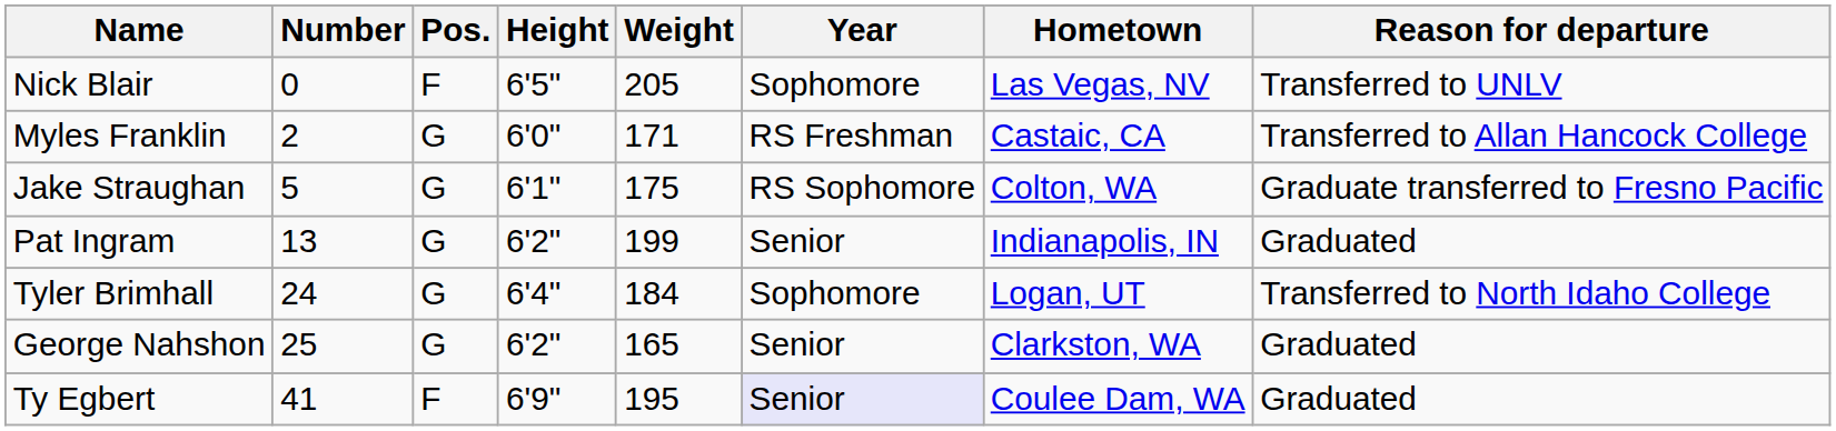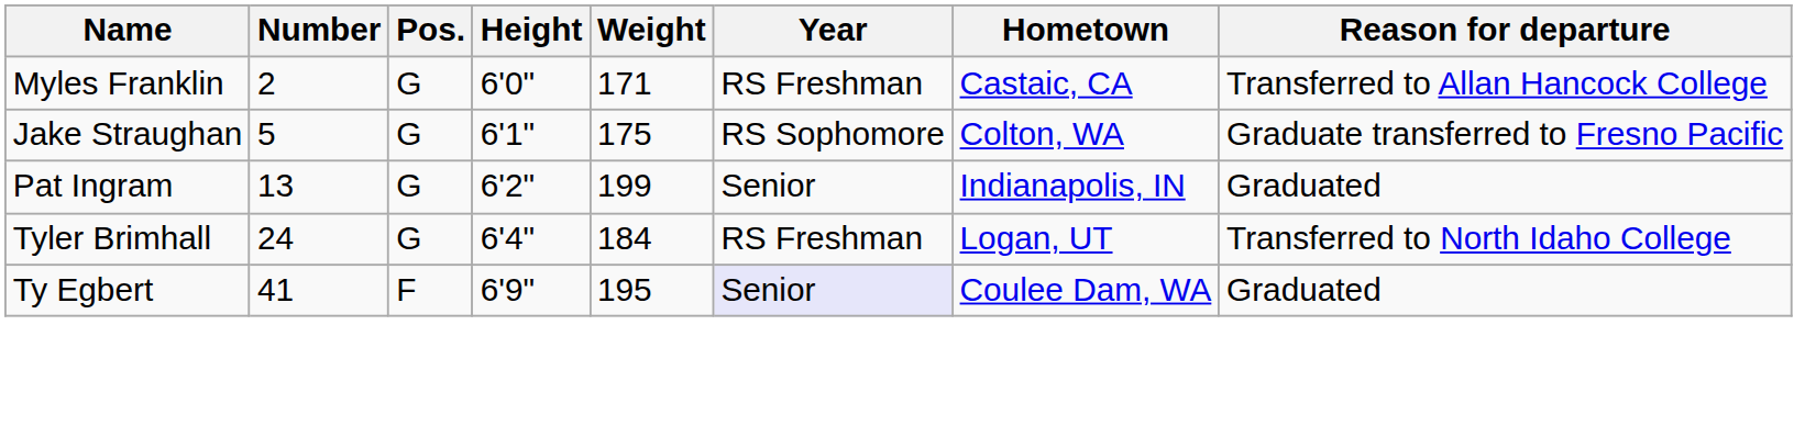 <table class="wikitable sortable" border="1">
 <tr>
 <th>Name</th>
 <th>Number</th>
 <th>Pos.</th>
 <th>Height</th>
 <th>Weight</th>
 <th>Year</th>
 <th>Hometown</th>
 <th class="unsortable">Reason for departure</th>
-</tr>
-<tr>
-<td>Nick Blair</td>
-<td>0</td>
-<td>F</td>
-<td>6'5"</td>
-<td>205</td>
-<td>Sophomore</td>
-<td><a href='#'>Las Vegas, NV</a></td>
-<td>Transferred to <a href='#'>UNLV</a></td>
 </tr>
 <tr>
 <td>Myles Franklin</td>
 <td>2</td>
 <td>G</td>
 <td>6'0"</td>
 <td>171</td>
 <td>RS Freshman</td>
 <td><a href='#'>Castaic, CA</a></td>
 <td>Transferred to <a href='#'>Allan Hancock College</a></td>
 </tr>
 <tr>
 <td>Jake Straughan</td>
 <td>5</td>
 <td>G</td>
 <td>6'1"</td>
 <td>175</td>
 <td>RS Sophomore</td>
 <td><a href='#'>Colton, WA</a></td>
 <td>Graduate transferred to <a href='#'>Fresno Pacific</a></td>
 </tr>
 <tr>
 <td>Pat Ingram</td>
 <td>13</td>
 <td>G</td>
 <td>6'2"</td>
 <td>199</td>
 <td>Senior</td>
 <td><a href='#'>Indianapolis, IN</a></td>
 <td>Graduated</td>
 </tr>
 <tr>
 <td>Tyler Brimhall</td>
 <td>24</td>
 <td>G</td>
 <td>6'4"</td>
 <td>184</td>
-<td>Sophomore</td>
+<td>RS Freshman</td>
 <td><a href='#'>Logan, UT</a></td>
 <td>Transferred to <a href='#'>North Idaho College</a></td>
-</tr>
-<tr>
-<td>George Nahshon</td>
-<td>25</td>
-<td>G</td>
-<td>6'2"</td>
-<td>165</td>
-<td>Senior</td>
-<td><a href='#'>Clarkston, WA</a></td>
-<td>Graduated</td>
 </tr>
 <tr>
 <td>Ty Egbert</td>
 <td>41</td>
 <td>F</td>
 <td>6'9"</td>
 <td>195</td>
 <td style="background: lavender;">Senior</td>
 <td><a href='#'>Coulee Dam, WA</a></td>
 <td>Graduated</td>
 </tr>
 </table>
